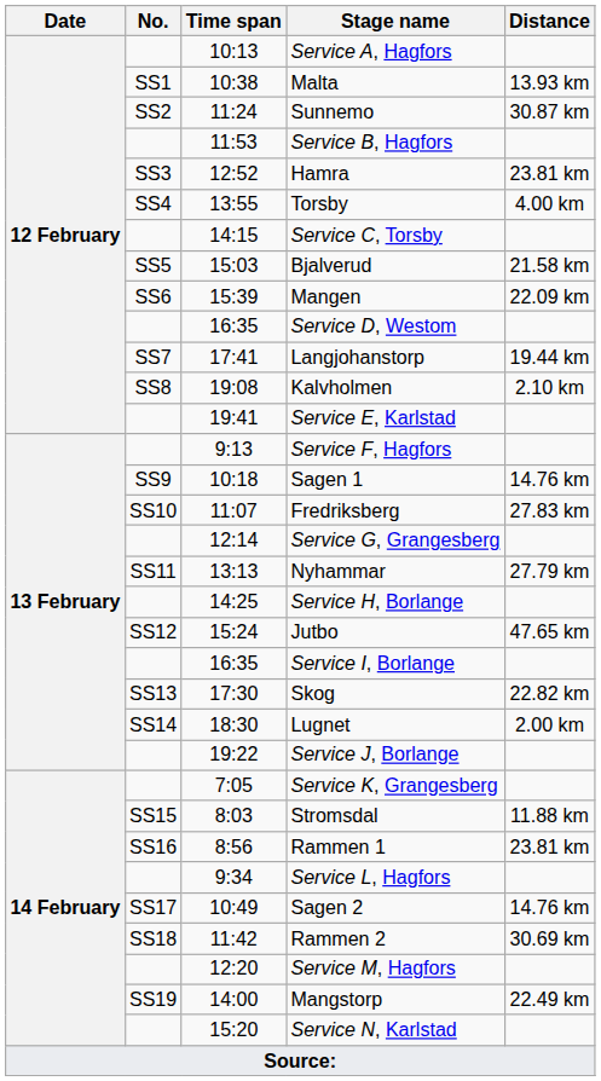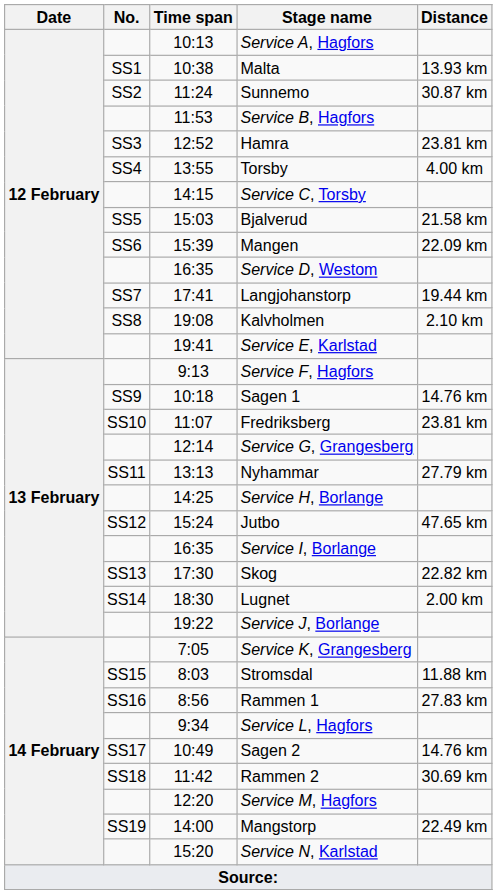 <table class="wikitable" style="font-size: 85%;">
 <tr>
 <th>Date</th>
 <th>No.</th>
 <th>Time span</th>
 <th>Stage name</th>
 <th>Distance</th>
 </tr>
 <tr>
 <th rowspan="13">12 February</th>
 <td align="center"></td>
 <td align="center">10:13</td>
 <td><em>Service A</em>, <a href='#'>Hagfors</a></td>
 <td></td>
 </tr>
 <tr>
 <td align="center">SS1</td>
 <td align="center">10:38</td>
 <td>Malta</td>
 <td align="center">13.93 km</td>
 </tr>
 <tr>
 <td align="center">SS2</td>
 <td align="center">11:24</td>
 <td>Sunnemo</td>
 <td align="center">30.87 km</td>
 </tr>
 <tr>
 <td align="center"></td>
 <td align="center">11:53</td>
 <td><em>Service B</em>, <a href='#'>Hagfors</a></td>
 <td></td>
 </tr>
 <tr>
 <td align="center">SS3</td>
 <td align="center">12:52</td>
 <td>Hamra</td>
 <td align="center">23.81 km</td>
 </tr>
 <tr>
 <td align="center">SS4</td>
 <td align="center">13:55</td>
 <td>Torsby</td>
 <td align="center">4.00 km</td>
 </tr>
 <tr>
 <td align="center"></td>
 <td align="center">14:15</td>
 <td><em>Service C</em>, <a href='#'>Torsby</a></td>
 <td></td>
 </tr>
 <tr>
 <td align="center">SS5</td>
 <td align="center">15:03</td>
 <td>Bjalverud</td>
 <td align="center">21.58 km</td>
 </tr>
 <tr>
 <td align="center">SS6</td>
 <td align="center">15:39</td>
 <td>Mangen</td>
 <td align="center">22.09 km</td>
 </tr>
 <tr>
 <td align="center"></td>
 <td align="center">16:35</td>
 <td><em>Service D</em>, <a href='#'>Westom</a></td>
 <td></td>
 </tr>
 <tr>
 <td align="center">SS7</td>
 <td align="center">17:41</td>
 <td>Langjohanstorp</td>
 <td align="center">19.44 km</td>
 </tr>
 <tr>
 <td align="center">SS8</td>
 <td align="center">19:08</td>
 <td>Kalvholmen</td>
 <td align="center">2.10 km</td>
 </tr>
 <tr>
 <td align="center"></td>
 <td align="center">19:41</td>
 <td><em>Service E</em>, <a href='#'>Karlstad</a></td>
 <td></td>
 </tr>
 <tr>
 <th rowspan="11">13 February</th>
 <td align="center"></td>
 <td align="center">9:13</td>
 <td><em>Service F</em>, <a href='#'>Hagfors</a></td>
 <td></td>
 </tr>
 <tr>
 <td align="center">SS9</td>
 <td align="center">10:18</td>
 <td>Sagen 1</td>
 <td align="center">14.76 km</td>
 </tr>
 <tr>
 <td align="center">SS10</td>
 <td align="center">11:07</td>
 <td>Fredriksberg</td>
-<td align="center">27.83 km</td>
+<td align="center">23.81 km</td>
 </tr>
 <tr>
 <td align="center"></td>
 <td align="center">12:14</td>
 <td><em>Service G</em>, <a href='#'>Grangesberg</a></td>
 <td></td>
 </tr>
 <tr>
 <td align="center">SS11</td>
 <td align="center">13:13</td>
 <td>Nyhammar</td>
 <td align="center">27.79 km</td>
 </tr>
 <tr>
 <td align="center"></td>
 <td align="center">14:25</td>
 <td><em>Service H</em>, <a href='#'>Borlange</a></td>
 <td></td>
 </tr>
 <tr>
 <td align="center">SS12</td>
 <td align="center">15:24</td>
 <td>Jutbo</td>
 <td align="center">47.65 km</td>
 </tr>
 <tr>
 <td align="center"></td>
 <td align="center">16:35</td>
 <td><em>Service I</em>, <a href='#'>Borlange</a></td>
 <td></td>
 </tr>
 <tr>
 <td align="center">SS13</td>
 <td align="center">17:30</td>
 <td>Skog</td>
 <td align="center">22.82 km</td>
 </tr>
 <tr>
 <td align="center">SS14</td>
 <td align="center">18:30</td>
 <td>Lugnet</td>
 <td align="center">2.00 km</td>
 </tr>
 <tr>
 <td align="center"></td>
 <td align="center">19:22</td>
 <td><em>Service J</em>, <a href='#'>Borlange</a></td>
 <td></td>
 </tr>
 <tr>
 <th rowspan="9">14 February</th>
 <td align="center"></td>
 <td align="center">7:05</td>
 <td><em>Service K</em>, <a href='#'>Grangesberg</a></td>
 <td></td>
 </tr>
 <tr>
 <td align="center">SS15</td>
 <td align="center">8:03</td>
 <td>Stromsdal</td>
 <td align="center">11.88 km</td>
 </tr>
 <tr>
 <td align="center">SS16</td>
 <td align="center">8:56</td>
 <td>Rammen 1</td>
-<td align="center">23.81 km</td>
+<td align="center">27.83 km</td>
 </tr>
 <tr>
 <td align="center"></td>
 <td align="center">9:34</td>
 <td><em>Service L</em>, <a href='#'>Hagfors</a></td>
 <td></td>
 </tr>
 <tr>
 <td align="center">SS17</td>
 <td align="center">10:49</td>
 <td>Sagen 2</td>
 <td align="center">14.76 km</td>
 </tr>
 <tr>
 <td align="center">SS18</td>
 <td align="center">11:42</td>
 <td>Rammen 2</td>
 <td align="center">30.69 km</td>
 </tr>
 <tr>
 <td align="center"></td>
 <td align="center">12:20</td>
 <td><em>Service M</em>, <a href='#'>Hagfors</a></td>
 <td></td>
 </tr>
 <tr>
 <td align="center">SS19</td>
 <td align="center">14:00</td>
 <td>Mangstorp</td>
 <td align="center">22.49 km</td>
 </tr>
 <tr>
 <td align="center"></td>
 <td align="center">15:20</td>
 <td><em>Service N</em>, <a href='#'>Karlstad</a></td>
 <td></td>
 </tr>
 <tr>
 <td colspan="5" style="background-color:#EAECF0;text-align:center"><strong>Source:</strong></td>
 </tr>
 <tr>
 </tr>
 </table>
